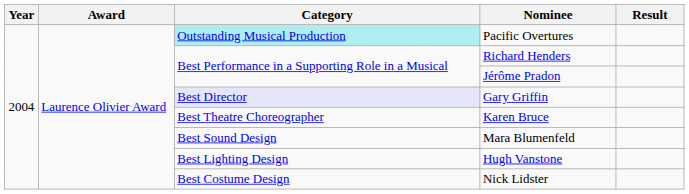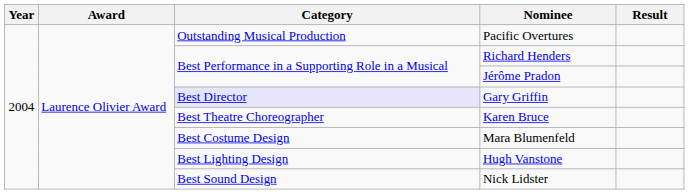 <table class="wikitable" width="95%">
 <tr>
 <th width="5%">Year</th>
 <th width="20%">Award</th>
 <th width="45%">Category</th>
 <th width="20%">Nominee</th>
 <th width="10%">Result</th>
 </tr>
 <tr>
 <td rowspan="8" align="center">2004</td>
 <td rowspan="8"><a href='#'>Laurence Olivier Award</a></td>
-<td style="background: paleturquoise;"><a href='#'>Outstanding Musical Production</a></td>
+<td><a href='#'>Outstanding Musical Production</a></td>
 <td>Pacific Overtures</td>
 <td></td>
 </tr>
 <tr>
 <td rowspan="2"><a href='#'>Best Performance in a Supporting Role in a Musical</a></td>
 <td><a href='#'>Richard Henders</a></td>
 <td></td>
 </tr>
 <tr>
 <td><a href='#'>Jérôme Pradon</a></td>
 <td></td>
 </tr>
 <tr>
 <td style="background: lavender;"><a href='#'>Best Director</a></td>
 <td><a href='#'>Gary Griffin</a></td>
 <td></td>
 </tr>
 <tr>
 <td><a href='#'>Best Theatre Choreographer</a></td>
 <td><a href='#'>Karen Bruce</a></td>
 <td></td>
 </tr>
 <tr>
-<td><a href='#'>Best Sound Design</a></td>
+<td><a href='#'>Best Costume Design</a></td>
 <td>Mara Blumenfeld</td>
 <td></td>
 </tr>
 <tr>
 <td><a href='#'>Best Lighting Design</a></td>
 <td><a href='#'>Hugh Vanstone</a></td>
 <td></td>
 </tr>
 <tr>
-<td><a href='#'>Best Costume Design</a></td>
+<td><a href='#'>Best Sound Design</a></td>
 <td>Nick Lidster</td>
 <td></td>
 </tr>
 </table>
